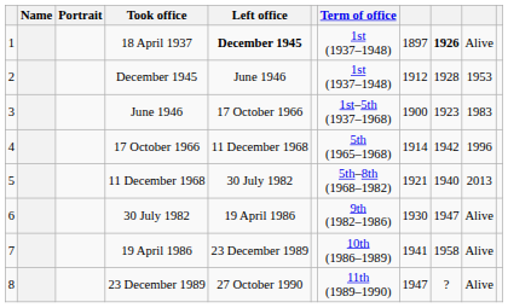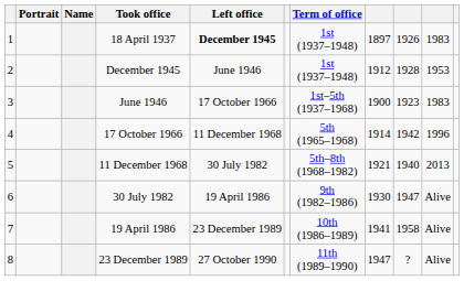 <table class="wikitable sortable" style=text-align:center>
 <tr>
 <th scope=col></th>
+<th scope=col class="unsortable">Portrait</th>
 <th scope=col>Name</th>
-<th scope=col class="unsortable">Portrait</th>
 <th scope=col>Took office</th>
 <th scope=col>Left office</th>
 <th scope=col></th>
 <th scope=col><a href='#'>Term of office</a></th>
 <th scope=col></th>
 <th scope=col></th>
 <th scope=col></th>
 <th scope=col class="unsortable"></th>
 </tr>
 <tr>
 <td>1</td>
+<td></td>
 <th align="center" scope="row" style="font-weight:normal;"></th>
-<td></td>
 <td>18 April 1937</td>
 <td><strong>December 1945</strong></td>
 <td></td>
 <td><a href='#'>1st</a><br>(1937–1948)</td>
 <td>1897</td>
-<td><strong>1926</strong></td>
-<td>Alive</td>
+<td>1926</td>
+<td>1983</td>
 <td></td>
 </tr>
 <tr>
 <td>2</td>
+<td></td>
 <th align="center" scope="row" style="font-weight:normal;"></th>
-<td></td>
 <td>December 1945</td>
 <td>June 1946</td>
 <td></td>
 <td><a href='#'>1st</a><br>(1937–1948)</td>
 <td>1912</td>
 <td>1928</td>
 <td>1953</td>
 <td></td>
 </tr>
 <tr>
 <td>3</td>
+<td></td>
 <th align="center" scope="row" style="font-weight:normal;"></th>
-<td></td>
 <td>June 1946</td>
 <td>17 October 1966</td>
 <td></td>
 <td><a href='#'>1st</a>–<a href='#'>5th</a><br>(1937–1968)</td>
 <td>1900</td>
 <td>1923</td>
 <td>1983</td>
 <td></td>
 </tr>
 <tr>
 <td>4</td>
+<td></td>
 <th align="center" scope="row" style="font-weight:normal;"></th>
-<td></td>
 <td>17 October 1966</td>
 <td>11 December 1968</td>
 <td></td>
 <td><a href='#'>5th</a><br>(1965–1968)</td>
 <td>1914</td>
 <td>1942</td>
 <td>1996</td>
 <td></td>
 </tr>
 <tr>
 <td>5</td>
+<td></td>
 <th align="center" scope="row" style="font-weight:normal;"></th>
-<td></td>
 <td>11 December 1968</td>
 <td>30 July 1982</td>
 <td></td>
 <td><a href='#'>5th</a>–<a href='#'>8th</a><br>(1968–1982)</td>
 <td>1921</td>
 <td>1940</td>
 <td>2013</td>
 <td></td>
 </tr>
 <tr>
 <td>6</td>
+<td></td>
 <th align="center" scope="row" style="font-weight:normal;"></th>
-<td></td>
 <td>30 July 1982</td>
 <td>19 April 1986</td>
 <td></td>
 <td><a href='#'>9th</a><br>(1982–1986)</td>
 <td>1930</td>
 <td>1947</td>
 <td>Alive</td>
 <td></td>
 </tr>
 <tr>
 <td>7</td>
+<td></td>
 <th align="center" scope="row" style="font-weight:normal;"></th>
-<td></td>
 <td>19 April 1986</td>
 <td>23 December 1989</td>
 <td></td>
 <td><a href='#'>10th</a><br>(1986–1989)</td>
 <td>1941</td>
 <td>1958</td>
 <td>Alive</td>
 <td></td>
 </tr>
 <tr>
 <td>8</td>
+<td></td>
 <th align="center" scope="row" style="font-weight:normal;"></th>
-<td></td>
 <td>23 December 1989</td>
 <td>27 October 1990</td>
 <td></td>
 <td><a href='#'>11th</a><br>(1989–1990)</td>
 <td>1947</td>
 <td>?</td>
 <td>Alive</td>
 <td></td>
 </tr>
 </table>
